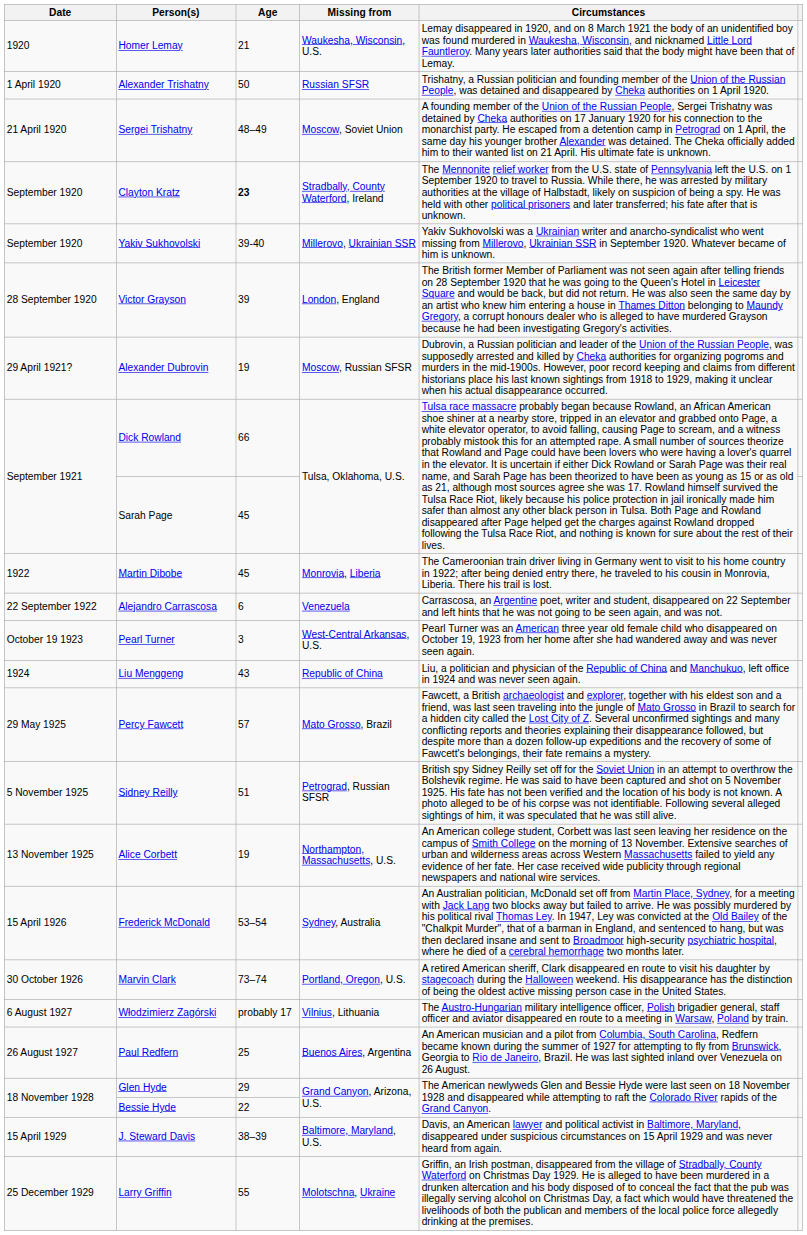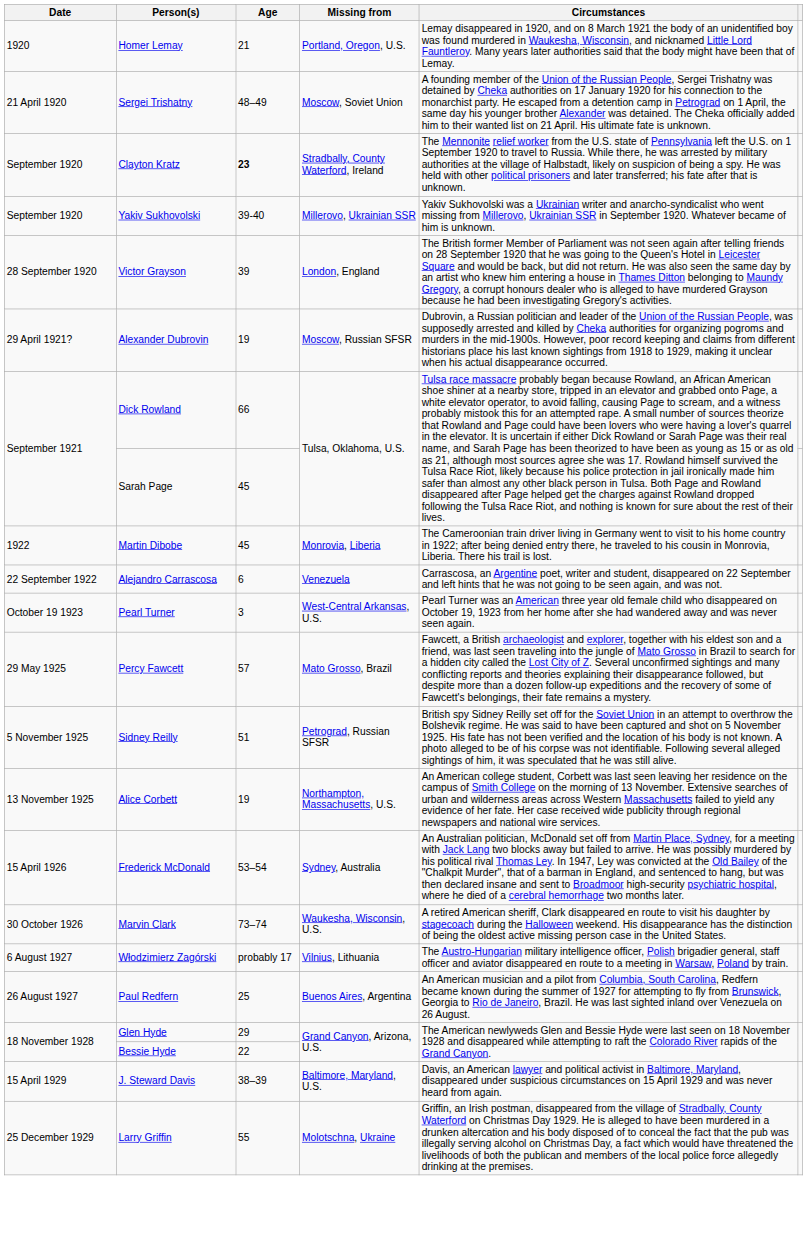 <table class="wikitable sortable zebra">
 <tr>
 <th data-sort-type="isoDate" width="14%">Date</th>
 <th data-sort-type="text" width="15%">Person(s)</th>
 <th data-sort-type="text" width="8%">Age</th>
 <th data-sort-type="text" width="15%">Missing from</th>
 <th class="unsortable">Circumstances</th>
 <th class="unsortable"></th>
 </tr>
 <tr>
 <td data-sort-value="1920-01-01">1920</td>
 <td><a href='#'>Homer Lemay</a></td>
 <td data-sort-value="021">21</td>
-<td><a href='#'>Waukesha, Wisconsin</a>, U.S.</td>
+<td><a href='#'>Portland, Oregon</a>, U.S.</td>
 <td>Lemay disappeared in 1920, and on 8 March 1921 the body of an unidentified boy was found murdered in <a href='#'>Waukesha, Wisconsin</a>, and nicknamed <a href='#'>Little Lord Fauntleroy</a>. Many years later authorities said that the body might have been that of Lemay.</td>
-<td style="text-align:center;"></td>
-</tr>
-<tr>
-<td>1 April 1920</td>
-<td><a href='#'>Alexander Trishatny</a></td>
-<td data-sort-value="050">50</td>
-<td><a href='#'>Russian SFSR</a></td>
-<td>Trishatny, a Russian politician and founding member of the <a href='#'>Union of the Russian People</a>, was detained and disappeared by <a href='#'>Cheka</a> authorities on 1 April 1920.</td>
 <td style="text-align:center;"></td>
 </tr>
 <tr>
 <td>21 April 1920</td>
 <td><a href='#'>Sergei Trishatny</a></td>
 <td data-sort-value="048">48–49</td>
 <td><a href='#'>Moscow</a>, Soviet Union</td>
 <td>A founding member of the <a href='#'>Union of the Russian People</a>, Sergei Trishatny was detained by <a href='#'>Cheka</a> authorities on 17 January 1920 for his connection to the monarchist party. He escaped from a detention camp in <a href='#'>Petrograd</a> on 1 April, the same day his younger brother <a href='#'>Alexander</a> was detained. The Cheka officially added him to their wanted list on 21 April. His ultimate fate is unknown.</td>
 <td style="text-align:center;"></td>
 </tr>
 <tr>
 <td data-sort-value="1920-09-01"> September 1920</td>
 <td><a href='#'>Clayton Kratz</a></td>
 <td data-sort-value="023"><strong>23</strong></td>
 <td><a href='#'>Stradbally, County Waterford</a>, Ireland</td>
 <td>The <a href='#'>Mennonite</a> <a href='#'>relief worker</a> from the U.S. state of <a href='#'>Pennsylvania</a> left the U.S. on 1 September 1920 to travel to Russia. While there, he was arrested by military authorities at the village of Halbstadt, likely on suspicion of being a spy. He was held with other <a href='#'>political prisoners</a> and later transferred; his fate after that is unknown.</td>
 <td style="text-align:center;"></td>
 </tr>
 <tr>
 <td data-sort-value="1920-09-01">September 1920</td>
 <td><a href='#'>Yakiv Sukhovolski</a></td>
 <td data-sort-value="039">39-40</td>
 <td><a href='#'>Millerovo</a>, <a href='#'>Ukrainian SSR</a></td>
 <td>Yakiv Sukhovolski was a <a href='#'>Ukrainian</a> writer and anarcho-syndicalist who went missing from <a href='#'>Millerovo</a>, <a href='#'>Ukrainian SSR</a> in September 1920. Whatever became of him is unknown.</td>
 <td style="text-align:center;"></td>
 </tr>
 <tr>
 <td data-sort-value="1920-09-28">28 September 1920</td>
 <td><a href='#'>Victor Grayson</a></td>
 <td data-sort-value="039">39</td>
 <td><a href='#'>London</a>, England</td>
 <td>The British former Member of Parliament was not seen again after telling friends on 28 September 1920 that he was going to the Queen's Hotel in <a href='#'>Leicester Square</a> and would be back, but did not return. He was also seen the same day by an artist who knew him entering a house in <a href='#'>Thames Ditton</a> belonging to <a href='#'>Maundy Gregory</a>, a corrupt honours dealer who is alleged to have murdered Grayson because he had been investigating Gregory's activities.</td>
 <td style="text-align:center;"></td>
 </tr>
 <tr>
 <td>29 April 1921?</td>
 <td><a href='#'>Alexander Dubrovin</a></td>
 <td data-sort-value="019">19</td>
 <td><a href='#'>Moscow</a>, Russian SFSR</td>
 <td>Dubrovin, a Russian politician and leader of the <a href='#'>Union of the Russian People</a>, was supposedly arrested and killed by <a href='#'>Cheka</a> authorities for organizing pogroms and murders in the mid-1900s. However, poor record keeping and claims from different historians place his last known sightings from 1918 to 1929, making it unclear when his actual disappearance occurred.</td>
 <td style="text-align:center;"></td>
 </tr>
 <tr>
 <td rowspan=2>September 1921</td>
 <td><a href='#'>Dick Rowland</a></td>
 <td data-sort-value="066">66</td>
 <td rowspan=2>Tulsa, Oklahoma, U.S.</td>
 <td rowspan=2><a href='#'>Tulsa race massacre</a> probably began because Rowland, an African American shoe shiner at a nearby store, tripped in an elevator and grabbed onto Page, a white elevator operator, to avoid falling, causing Page to scream, and a witness probably mistook this for an attempted rape. A small number of sources theorize that Rowland and Page could have been lovers who were having a lover's quarrel in the elevator. It is uncertain if either Dick Rowland or Sarah Page was their real name, and Sarah Page has been theorized to have been as young as 15 or as old as 21, although most sources agree she was 17. Rowland himself  survived the Tulsa Race Riot, likely because his police protection in jail ironically made him safer than almost any other black person in Tulsa. Both Page and Rowland disappeared after Page helped get the charges against Rowland dropped following the Tulsa Race Riot, and nothing is known for sure about the rest of their lives.</td>
 <td></td>
 </tr>
 <tr>
 <td>Sarah Page</td>
 <td data-sort-value="045">45</td>
 </tr>
 <tr>
 <td>1922</td>
 <td><a href='#'>Martin Dibobe</a></td>
 <td data-sort-value="045">45</td>
 <td><a href='#'>Monrovia</a>, <a href='#'>Liberia</a></td>
 <td>The Cameroonian train driver living in Germany went to visit to his home country in 1922; after being denied entry there, he traveled to his cousin in Monrovia, Liberia. There his trail is lost.</td>
 <td></td>
 </tr>
 <tr>
 <td data-sort-value="1922-09-22">22 September 1922</td>
 <td><a href='#'>Alejandro Carrascosa</a></td>
 <td data-sort-value="006">6</td>
 <td><a href='#'>Venezuela</a></td>
 <td>Carrascosa, an <a href='#'>Argentine</a> poet, writer and student, disappeared on 22 September and left hints that he was not going to be seen again, and was not.</td>
 <td style="text-align:center;"></td>
 </tr>
 <tr>
 <td>October 19 1923</td>
 <td><a href='#'>Pearl Turner</a></td>
 <td data-sort-value="03">3</td>
 <td><a href='#'>West-Central Arkansas</a>, U.S.</td>
 <td>Pearl Turner was an <a href='#'>American</a> three year old female child who disappeared on October 19, 1923 from her home after she had wandered away and was never seen again.</td>
 <td style="text-align:center;"></td>
 </tr>
 <tr>
-<td data-sort-value="1924-01-01">1924</td>
-<td><a href='#'>Liu Menggeng</a></td>
-<td data-sort-value="043"> 43</td>
-<td><a href='#'>Republic of China</a></td>
-<td>Liu, a politician and physician of the <a href='#'>Republic of China</a> and <a href='#'>Manchukuo</a>, left office in 1924 and was never seen again.</td>
-<td style="text-align:center;"></td>
-</tr>
-<tr>
 <td data-sort-value="1925-05-29">29 May 1925</td>
 <td><a href='#'>Percy Fawcett</a></td>
 <td data-sort-value="057">57</td>
 <td><a href='#'>Mato Grosso</a>, Brazil</td>
 <td>Fawcett, a British <a href='#'>archaeologist</a> and <a href='#'>explorer</a>, together with his eldest son and a friend, was last seen traveling into the jungle of <a href='#'>Mato Grosso</a> in Brazil to search for a hidden city called the <a href='#'>Lost City of Z</a>. Several unconfirmed sightings and many conflicting reports and theories explaining their disappearance followed, but despite more than a dozen follow-up expeditions and the recovery of some of Fawcett's belongings, their fate remains a mystery.</td>
 <td style="text-align:center;"></td>
 </tr>
 <tr>
 <td data-sort-value="1925-11-05">5 November 1925</td>
 <td><a href='#'>Sidney Reilly</a></td>
 <td data-sort-value="051">51</td>
 <td><a href='#'>Petrograd</a>, Russian SFSR</td>
 <td>British spy Sidney Reilly set off for the <a href='#'>Soviet Union</a> in an attempt to overthrow the Bolshevik regime. He was said to have been captured and shot on 5 November 1925. His fate has not been verified and the location of his body is not known. A photo alleged to be of his corpse was not identifiable. Following several alleged sightings of him, it was speculated that he was still alive.</td>
 <td style="text-align:center;"></td>
 </tr>
 <tr>
 <td data-sort-value="1925-11-13">13 November 1925</td>
 <td><a href='#'>Alice Corbett</a></td>
 <td data-sort-value="019">19</td>
 <td><a href='#'>Northampton, Massachusetts</a>, U.S.</td>
 <td>An American college student, Corbett was last seen leaving her residence on the campus of <a href='#'>Smith College</a> on the morning of 13 November. Extensive searches of urban and wilderness areas across Western <a href='#'>Massachusetts</a> failed to yield any evidence of her fate. Her case received wide publicity through regional newspapers and national wire services.</td>
 <td style="text-align:center;"></td>
 </tr>
 <tr>
 <td data-sort-value="1926-04-01">15 April 1926</td>
 <td><a href='#'>Frederick McDonald</a></td>
 <td data-sort-value="053">53–54</td>
 <td><a href='#'>Sydney</a>, Australia</td>
 <td>An Australian politician, McDonald set off from <a href='#'>Martin Place, Sydney</a>, for a meeting with <a href='#'>Jack Lang</a> two blocks away but failed to arrive. He was possibly murdered by his political rival <a href='#'>Thomas Ley</a>. In 1947, Ley was convicted at the <a href='#'>Old Bailey</a> of the "Chalkpit Murder", that of a barman in England, and sentenced to hang, but was then declared insane and sent to <a href='#'>Broadmoor</a> high-security <a href='#'>psychiatric hospital</a>, where he died of a <a href='#'>cerebral hemorrhage</a> two months later.</td>
 <td style="text-align:center;"></td>
 </tr>
 <tr>
 <td data-sort-value="1926-10-30">30 October 1926</td>
 <td><a href='#'>Marvin Clark</a></td>
 <td data-sort-value="073">73–74</td>
-<td><a href='#'>Portland, Oregon</a>, U.S.</td>
+<td><a href='#'>Waukesha, Wisconsin</a>, U.S.</td>
 <td>A retired American sheriff, Clark disappeared en route to visit his daughter by <a href='#'>stagecoach</a> during the <a href='#'>Halloween</a> weekend. His disappearance has the distinction of being the oldest active missing person case in the United States.</td>
 <td style="text-align:center;"></td>
 </tr>
 <tr>
 <td data-sort-value="1927-08-06">6 August 1927</td>
 <td><a href='#'>Włodzimierz Zagórski</a></td>
 <td data-sort-value="017">probably 17</td>
 <td><a href='#'>Vilnius</a>, Lithuania</td>
 <td>The <a href='#'>Austro-Hungarian</a> military intelligence officer, <a href='#'>Polish</a> brigadier general, staff officer and aviator disappeared en route to a meeting in <a href='#'>Warsaw</a>, <a href='#'>Poland</a> by train.</td>
 <td style="text-align:center;"></td>
 </tr>
 <tr>
 <td data-sort-value="1927-08-25">26 August 1927</td>
 <td><a href='#'>Paul Redfern</a></td>
 <td data-sort-value="025">25</td>
 <td><a href='#'>Buenos Aires</a>, Argentina</td>
 <td>An American musician and a pilot from <a href='#'>Columbia, South Carolina</a>, Redfern became known during the summer of 1927 for attempting to fly from <a href='#'>Brunswick</a>, Georgia to <a href='#'>Rio de Janeiro</a>, Brazil. He was last sighted inland over Venezuela on 26 August.</td>
 <td style="text-align:center;"></td>
 </tr>
 <tr>
 <td rowspan="2" data-sort-value="1928-11-18">18 November 1928</td>
 <td><a href='#'>Glen Hyde</a></td>
 <td data-sort-value="029">29</td>
 <td rowspan="2"><a href='#'>Grand Canyon</a>, Arizona, U.S.</td>
 <td rowspan="2">The American newlyweds Glen and Bessie Hyde were last seen on 18 November 1928 and disappeared while attempting to raft the <a href='#'>Colorado River</a> rapids of the <a href='#'>Grand Canyon</a>.</td>
 <td style="text-align:center;" rowspan="2"></td>
 </tr>
 <tr>
 <td><a href='#'>Bessie Hyde</a></td>
 <td data-sort-value="022">22</td>
 </tr>
 <tr>
 <td data-sort-value="1929-04-15">15 April 1929</td>
 <td><a href='#'>J. Steward Davis</a></td>
 <td data-sort-value="038">38–39</td>
 <td><a href='#'>Baltimore, Maryland</a>, U.S.</td>
 <td>Davis, an American <a href='#'>lawyer</a> and political activist in <a href='#'>Baltimore, Maryland</a>, disappeared under suspicious circumstances on 15 April 1929 and was never heard from again.</td>
 <td style="text-align:center;"></td>
 </tr>
 <tr>
 <td data-sort-value="1929-12-25">25 December 1929</td>
 <td><a href='#'>Larry Griffin</a></td>
 <td data-sort-value="055">55</td>
 <td><a href='#'>Molotschna</a>, <a href='#'>Ukraine</a></td>
 <td>Griffin, an Irish postman, disappeared from the village of <a href='#'>Stradbally, County Waterford</a> on Christmas Day 1929. He is alleged to have been murdered in a drunken altercation and his body disposed of to conceal the fact that the pub was illegally serving alcohol on Christmas Day, a fact which would have threatened the livelihoods of both the publican and members of the local police force allegedly drinking at the premises.</td>
 <td style="text-align:center;"></td>
 </tr>
 </table>
